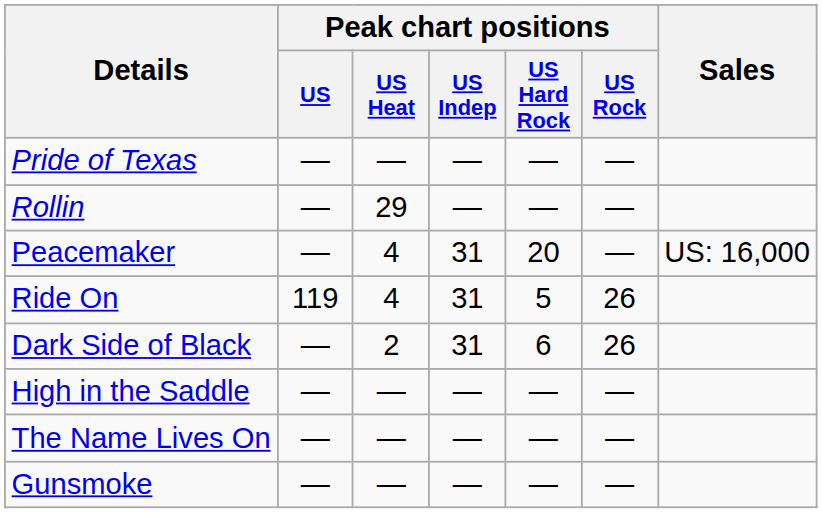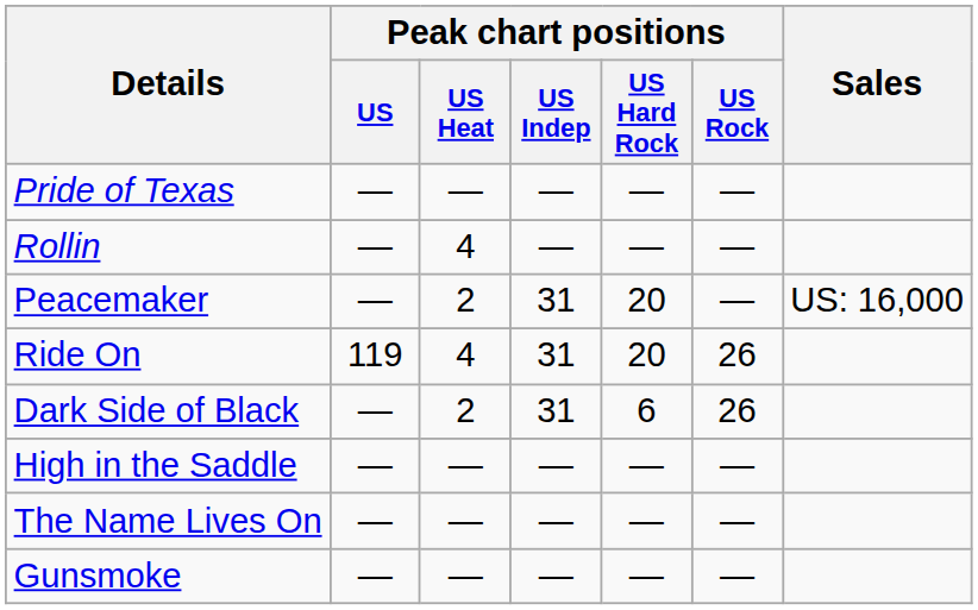 <table class="wikitable" style="text-align:center;">
 <tr>
 <th rowspan="2">Details</th>
 <th colspan="5">Peak chart positions</th>
 <th rowspan="2">Sales</th>
 </tr>
 <tr>
 <th style="width:3em;font-size:75%"><a href='#'>US</a><br></th>
 <th style="width:3em;font-size:75%"><a href='#'>US Heat</a><br></th>
 <th style="width:3em;font-size:75%"><a href='#'>US Indep</a><br></th>
 <th style="width:3em;font-size:75%"><a href='#'>US Hard Rock</a><br></th>
 <th style="width:3em;font-size:75%"><a href='#'>US Rock</a><br></th>
 </tr>
 <tr>
 <td align=left><em><a href='#'>Pride of Texas</a></em><br></td>
 <td>—</td>
 <td>—</td>
 <td>—</td>
 <td>—</td>
 <td>—</td>
 <td></td>
 </tr>
 <tr>
 <td align=left><em><a href='#'>Rollin</a><strong><br></td>
 <td>—</td>
-<td>29</td>
+<td>4</td>
 <td>—</td>
 <td>—</td>
 <td>—</td>
 <td></td>
 </tr>
 <tr>
 <td align=left></em><a href='#'>Peacemaker</a><em><br></td>
 <td>—</td>
-<td>4</td>
+<td>2</td>
 <td>31</td>
 <td>20</td>
 <td>—</td>
 <td>US: 16,000</td>
 </tr>
 <tr>
 <td align=left></em><a href='#'>Ride On</a><em><br></td>
 <td>119</td>
 <td>4</td>
 <td>31</td>
-<td>5</td>
+<td>20</td>
 <td>26</td>
 <td></td>
 </tr>
 <tr>
 <td align=left></em><a href='#'>Dark Side of Black</a><em><br></td>
 <td>—</td>
 <td>2</td>
 <td>31</td>
 <td>6</td>
 <td>26</td>
 <td></td>
 </tr>
 <tr>
 <td align=left></em><a href='#'>High in the Saddle</a><em><br></td>
 <td>—</td>
 <td>—</td>
 <td>—</td>
 <td>—</td>
 <td>—</td>
 <td></td>
 </tr>
 <tr>
 <td align=left></em><a href='#'>The Name Lives On</a><em><br></td>
 <td>—</td>
 <td>—</td>
 <td>—</td>
 <td>—</td>
 <td>—</td>
 <td></td>
 </tr>
 <tr>
 <td align=left></em><a href='#'>Gunsmoke</a><em><br></td>
 <td>—</td>
 <td>—</td>
 <td>—</td>
 <td>—</td>
 <td>—</td>
 <td></td>
 </tr>
 </table>
